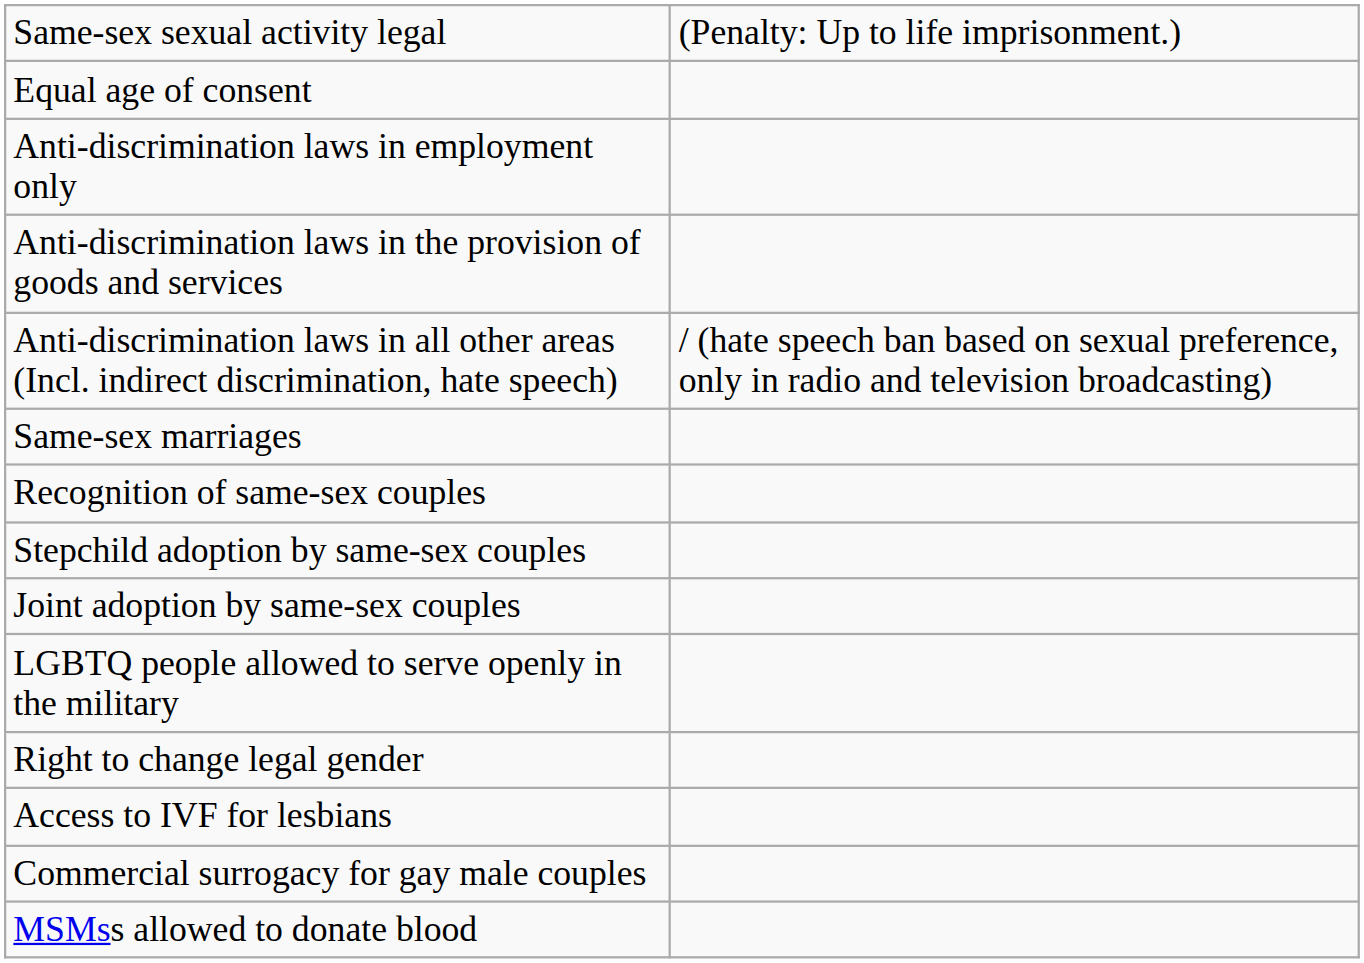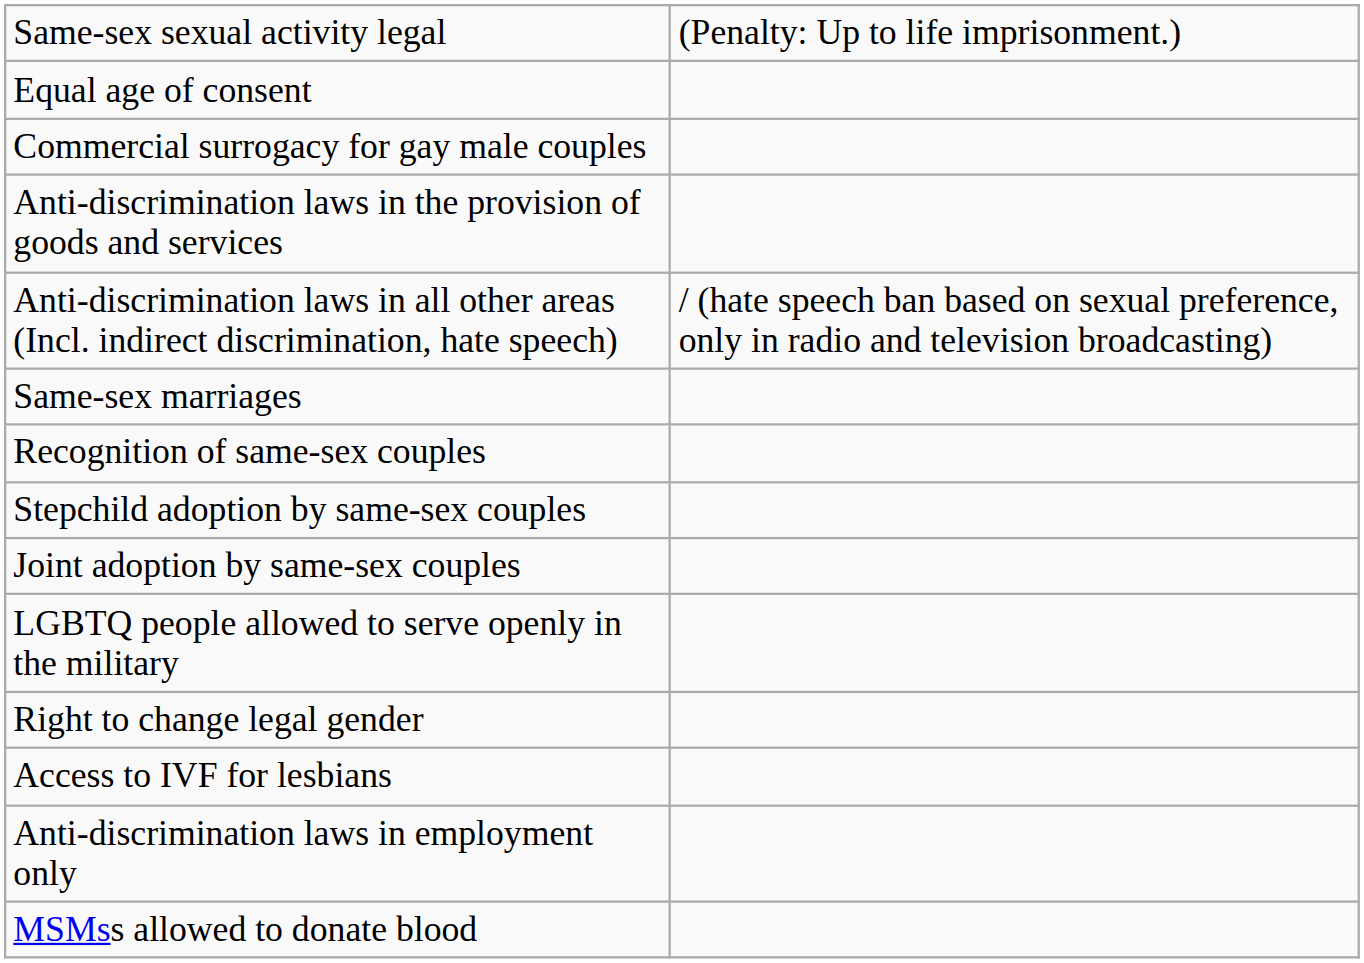 <table class="wikitable">
 <tr>
 <td>Same-sex sexual activity legal</td>
 <td> (Penalty: Up to life imprisonment.)</td>
 </tr>
 <tr>
 <td>Equal age of consent</td>
 <td></td>
 </tr>
 <tr>
-<td>Anti-discrimination laws in employment only</td>
+<td>Commercial surrogacy for gay male couples</td>
 <td></td>
 </tr>
 <tr>
 <td>Anti-discrimination laws in the provision of goods and services</td>
 <td></td>
 </tr>
 <tr>
 <td>Anti-discrimination laws in all other areas (Incl. indirect discrimination, hate speech)</td>
 <td>/ (hate speech ban based on sexual preference, only in radio and television broadcasting)</td>
 </tr>
 <tr>
 <td>Same-sex marriages</td>
 <td></td>
 </tr>
 <tr>
 <td>Recognition of same-sex couples</td>
 <td></td>
 </tr>
 <tr>
 <td>Stepchild adoption by same-sex couples</td>
 <td></td>
 </tr>
 <tr>
 <td>Joint adoption by same-sex couples</td>
 <td></td>
 </tr>
 <tr>
 <td>LGBTQ people allowed to serve openly in the military</td>
 <td></td>
 </tr>
 <tr>
 <td>Right to change legal gender</td>
 <td></td>
 </tr>
 <tr>
 <td>Access to IVF for lesbians</td>
 <td></td>
 </tr>
 <tr>
-<td>Commercial surrogacy for gay male couples</td>
+<td>Anti-discrimination laws in employment only</td>
 <td></td>
 </tr>
 <tr>
 <td><a href='#'>MSMs</a>s allowed to donate blood</td>
 <td></td>
 </tr>
 </table>
